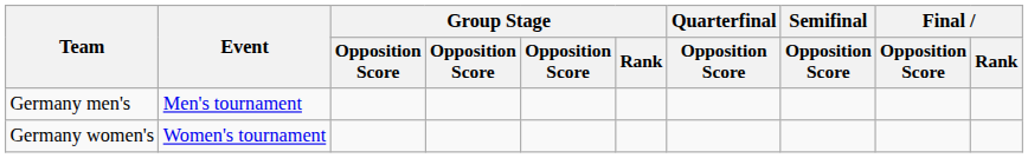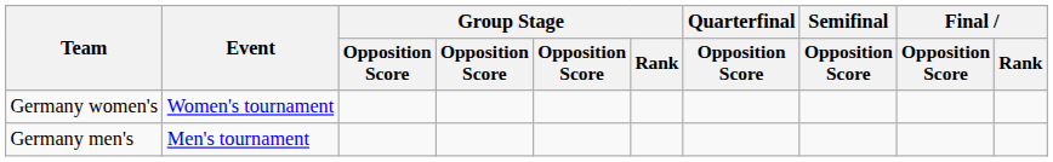 <table class="wikitable" style="font-size:90%">
 <tr>
 <th rowspan=2>Team</th>
 <th rowspan=2>Event</th>
 <th colspan=4>Group Stage</th>
 <th>Quarterfinal</th>
 <th>Semifinal</th>
 <th colspan=2>Final / </th>
 </tr>
 <tr style="font-size:95%">
 <th>Opposition<br>Score</th>
 <th>Opposition<br>Score</th>
 <th>Opposition<br>Score</th>
 <th>Rank</th>
 <th>Opposition<br>Score</th>
 <th>Opposition<br>Score</th>
 <th>Opposition<br>Score</th>
 <th>Rank</th>
 </tr>
 <tr align=center>
+<td align=left>Germany women's</td>
+<td align=left><a href='#'>Women's tournament</a></td>
+<td></td>
+<td></td>
+<td></td>
+<td></td>
+<td></td>
+<td></td>
+<td></td>
+<td></td>
+</tr>
+<tr align=center>
 <td align=left>Germany men's</td>
 <td align=left><a href='#'>Men's tournament</a></td>
 <td></td>
 <td></td>
 <td></td>
 <td></td>
 <td></td>
 <td></td>
 <td></td>
 <td></td>
 </tr>
-<tr align=center>
-<td align=left>Germany women's</td>
-<td align=left><a href='#'>Women's tournament</a></td>
-<td></td>
-<td></td>
-<td></td>
-<td></td>
-<td></td>
-<td></td>
-<td></td>
-<td></td>
-</tr>
 </table>
